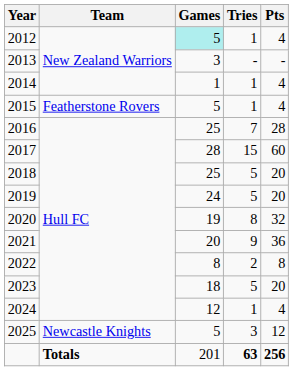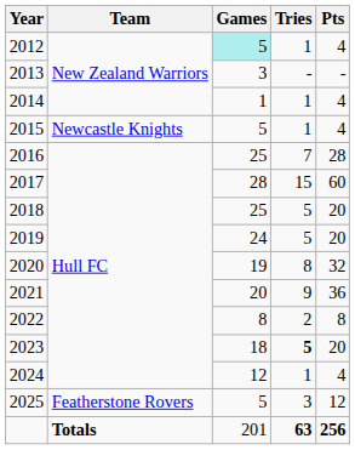 <table class="wikitable">
 <tr>
 <th>Year</th>
 <th>Team</th>
 <th>Games</th>
 <th>Tries</th>
 <th>Pts</th>
 </tr>
 <tr>
 <td align=center>2012</td>
 <td rowspan="3"> <a href='#'>New Zealand Warriors</a></td>
 <td align=right style="background: paleturquoise;">5</td>
 <td align=right>1</td>
 <td align=right>4</td>
 </tr>
 <tr>
 <td align=center>2013</td>
 <td align=right>3</td>
 <td align=right>-</td>
 <td align=right>-</td>
 </tr>
 <tr>
 <td align=center>2014</td>
 <td align=right>1</td>
 <td align=right>1</td>
 <td align=right>4</td>
 </tr>
 <tr>
 <td align=center>2015</td>
-<td align=left> <a href='#'>Featherstone Rovers</a></td>
+<td> <a href='#'>Newcastle Knights</a></td>
 <td align=right>5</td>
 <td align=right>1</td>
 <td align=right>4</td>
 </tr>
 <tr>
 <td align=center>2016</td>
 <td rowspan="9"> <a href='#'>Hull FC</a></td>
 <td align=right>25</td>
 <td align=right>7</td>
 <td align=right>28</td>
 </tr>
 <tr>
 <td align=center>2017</td>
 <td align=right>28</td>
 <td align=right>15</td>
 <td align=right>60</td>
 </tr>
 <tr>
 <td align=center>2018</td>
 <td align=right>25</td>
 <td align=right>5</td>
 <td align=right>20</td>
 </tr>
 <tr>
 <td align=center>2019</td>
 <td align=right>24</td>
 <td align=right>5</td>
 <td align=right>20</td>
 </tr>
 <tr>
 <td align=center>2020</td>
 <td align=right>19</td>
 <td align=right>8</td>
 <td align=right>32</td>
 </tr>
 <tr>
 <td align=center>2021</td>
 <td align=right>20</td>
 <td align=right>9</td>
 <td align=right>36</td>
 </tr>
 <tr>
 <td align=center>2022</td>
 <td align=right>8</td>
 <td align=right>2</td>
 <td align=right>8</td>
 </tr>
 <tr>
 <td align=center>2023</td>
 <td align=right>18</td>
-<td align=right>5</td>
+<td align=right><strong>5</strong></td>
 <td align=right>20</td>
 </tr>
 <tr>
 <td align=center>2024</td>
 <td align=right>12</td>
 <td align=right>1</td>
 <td align=right>4</td>
 </tr>
 <tr>
 <td align=center>2025</td>
-<td> <a href='#'>Newcastle Knights</a></td>
+<td align=left> <a href='#'>Featherstone Rovers</a></td>
 <td align=right>5</td>
 <td align=right>3</td>
 <td align=right>12</td>
 </tr>
 <tr>
 <td></td>
 <td align=left><strong>Totals</strong></td>
 <td align=right>201</td>
 <td align=right><strong>63</strong></td>
 <td align=right><strong>256</strong></td>
 </tr>
 </table>
